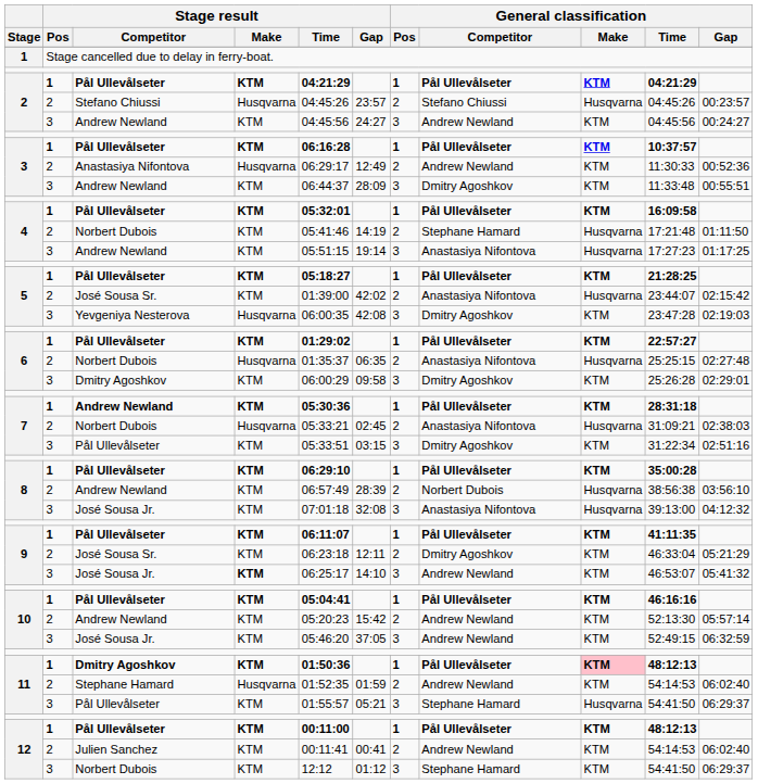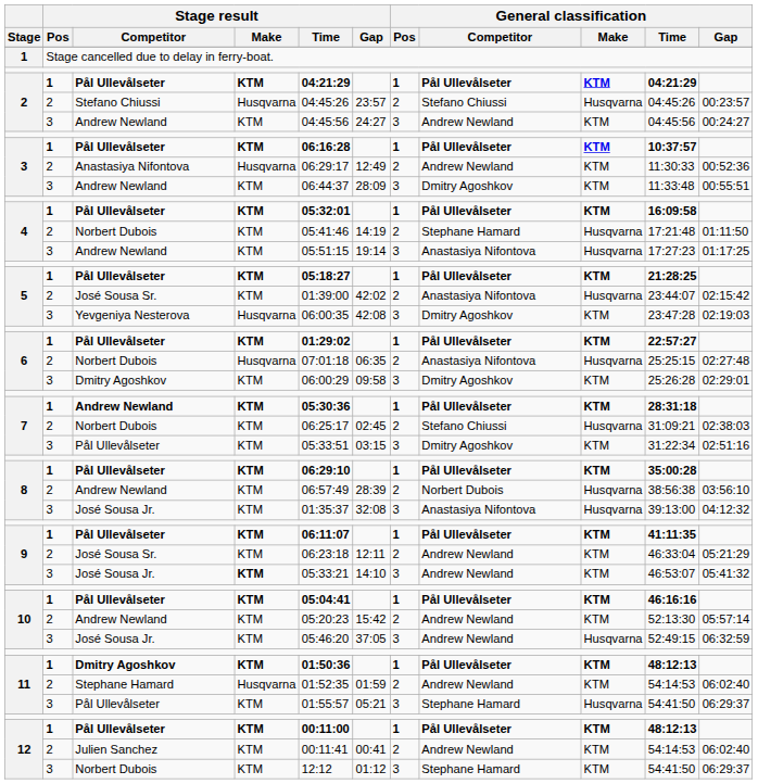 <table class="wikitable" style="font-size:97%;">
 <tr>
 <th></th>
 <th colspan=5><big>Stage result </big></th>
 <th colspan=5><big>General classification</big></th>
 </tr>
 <tr>
 <th width="40px">Stage</th>
 <th width="30px">Pos</th>
 <th width="200px">Competitor</th>
 <th width="70px">Make</th>
 <th width="40px">Time</th>
 <th width="40px">Gap</th>
 <th width="30px">Pos</th>
 <th width="200px">Competitor</th>
 <th width="70px">Make</th>
 <th width="40px">Time</th>
 <th width="40px">Gap</th>
 </tr>
 <tr>
 </tr>
 <tr>
 <th>1</th>
 <td colspan=10><div>Stage cancelled due to delay in ferry-boat.</div></td>
 </tr>
 <tr>
 <td colspan=11></td>
 </tr>
 <tr>
 <th rowspan=3>2</th>
 <td><strong>1</strong></td>
 <td><strong> Pål Ullevålseter</strong></td>
 <td><strong>KTM</strong></td>
 <td><strong>04:21:29</strong></td>
 <td></td>
 <td><strong>1</strong></td>
 <td><strong> Pål Ullevålseter</strong></td>
 <td><strong><a href='#'>KTM</a></strong></td>
 <td><strong>04:21:29</strong></td>
 <td></td>
 </tr>
 <tr>
 <td>2</td>
 <td> Stefano Chiussi</td>
 <td>Husqvarna</td>
 <td>04:45:26</td>
 <td>23:57</td>
 <td>2</td>
 <td> Stefano Chiussi</td>
 <td>Husqvarna</td>
 <td>04:45:26</td>
 <td>00:23:57</td>
 </tr>
 <tr>
 <td>3</td>
 <td> Andrew Newland</td>
 <td>KTM</td>
 <td>04:45:56</td>
 <td>24:27</td>
 <td>3</td>
 <td> Andrew Newland</td>
 <td>KTM</td>
 <td>04:45:56</td>
 <td>00:24:27</td>
 </tr>
 <tr>
 <td colspan=11></td>
 </tr>
 <tr>
 <th rowspan=3>3</th>
 <td><strong>1</strong></td>
 <td><strong> Pål Ullevålseter</strong></td>
 <td><strong>KTM</strong></td>
 <td><strong>06:16:28</strong></td>
 <td></td>
 <td><strong>1</strong></td>
 <td><strong> Pål Ullevålseter</strong></td>
 <td><strong><a href='#'>KTM</a></strong></td>
 <td><strong>10:37:57</strong></td>
 <td></td>
 </tr>
 <tr>
 <td>2</td>
 <td> Anastasiya Nifontova</td>
 <td>Husqvarna</td>
 <td>06:29:17</td>
 <td>12:49</td>
 <td>2</td>
 <td> Andrew Newland</td>
 <td>KTM</td>
 <td>11:30:33</td>
 <td>00:52:36</td>
 </tr>
 <tr>
 <td>3</td>
 <td> Andrew Newland</td>
 <td>KTM</td>
 <td>06:44:37</td>
 <td>28:09</td>
 <td>3</td>
 <td> Dmitry Agoshkov</td>
 <td>KTM</td>
 <td>11:33:48</td>
 <td>00:55:51</td>
 </tr>
 <tr>
 <td colspan=11></td>
 </tr>
 <tr>
 <th rowspan=3>4</th>
 <td><strong>1</strong></td>
 <td><strong> Pål Ullevålseter</strong></td>
 <td><strong>KTM</strong></td>
 <td><strong>05:32:01</strong></td>
 <td></td>
 <td><strong>1</strong></td>
 <td><strong> Pål Ullevålseter</strong></td>
 <td><strong>KTM</strong></td>
 <td><strong>16:09:58</strong></td>
 <td></td>
 </tr>
 <tr>
 <td>2</td>
 <td> Norbert Dubois</td>
 <td>KTM</td>
 <td>05:41:46</td>
 <td>14:19</td>
 <td>2</td>
 <td> Stephane Hamard</td>
 <td>Husqvarna</td>
 <td>17:21:48</td>
 <td>01:11:50</td>
 </tr>
 <tr>
 <td>3</td>
 <td> Andrew Newland</td>
 <td>KTM</td>
 <td>05:51:15</td>
 <td>19:14</td>
 <td>3</td>
 <td> Anastasiya Nifontova</td>
 <td>Husqvarna</td>
 <td>17:27:23</td>
 <td>01:17:25</td>
 </tr>
 <tr>
 <td colspan=11></td>
 </tr>
 <tr>
 <th rowspan=3>5</th>
 <td><strong>1</strong></td>
 <td><strong> Pål Ullevålseter</strong></td>
 <td><strong>KTM</strong></td>
 <td><strong>05:18:27</strong></td>
 <td></td>
 <td><strong>1</strong></td>
 <td><strong> Pål Ullevålseter</strong></td>
 <td><strong>KTM</strong></td>
 <td><strong>21:28:25</strong></td>
 <td></td>
 </tr>
 <tr>
 <td>2</td>
 <td> José Sousa Sr.</td>
 <td>KTM</td>
 <td>01:39:00</td>
 <td>42:02</td>
 <td>2</td>
 <td> Anastasiya Nifontova</td>
 <td>Husqvarna</td>
 <td>23:44:07</td>
 <td>02:15:42</td>
 </tr>
 <tr>
 <td>3</td>
 <td> Yevgeniya Nesterova</td>
 <td>Husqvarna</td>
 <td>06:00:35</td>
 <td>42:08</td>
 <td>3</td>
 <td> Dmitry Agoshkov</td>
 <td>KTM</td>
 <td>23:47:28</td>
 <td>02:19:03</td>
 </tr>
 <tr>
 <td colspan=11></td>
 </tr>
 <tr>
 <th rowspan=3>6</th>
 <td><strong>1</strong></td>
 <td><strong> Pål Ullevålseter</strong></td>
 <td><strong>KTM</strong></td>
 <td><strong>01:29:02</strong></td>
 <td></td>
 <td><strong>1</strong></td>
 <td><strong> Pål Ullevålseter</strong></td>
 <td><strong>KTM</strong></td>
 <td><strong>22:57:27</strong></td>
 <td></td>
 </tr>
 <tr>
 <td>2</td>
 <td> Norbert Dubois</td>
 <td>Husqvarna</td>
-<td>01:35:37</td>
+<td>07:01:18</td>
 <td>06:35</td>
 <td>2</td>
 <td> Anastasiya Nifontova</td>
 <td>Husqvarna</td>
 <td>25:25:15</td>
 <td>02:27:48</td>
 </tr>
 <tr>
 <td>3</td>
 <td> Dmitry Agoshkov</td>
 <td>KTM</td>
 <td>06:00:29</td>
 <td>09:58</td>
 <td>3</td>
 <td> Dmitry Agoshkov</td>
 <td>KTM</td>
 <td>25:26:28</td>
 <td>02:29:01</td>
 </tr>
 <tr>
 <td colspan=11></td>
 </tr>
 <tr>
 <th rowspan=3>7</th>
 <td><strong>1</strong></td>
 <td><strong> Andrew Newland</strong></td>
 <td><strong>KTM</strong></td>
 <td><strong>05:30:36</strong></td>
 <td></td>
 <td><strong>1</strong></td>
 <td><strong> Pål Ullevålseter</strong></td>
 <td><strong>KTM</strong></td>
 <td><strong>28:31:18</strong></td>
 <td></td>
 </tr>
 <tr>
 <td>2</td>
 <td> Norbert Dubois</td>
-<td>Husqvarna</td>
-<td>05:33:21</td>
+<td>KTM</td>
+<td>06:25:17</td>
 <td>02:45</td>
 <td>2</td>
-<td> Anastasiya Nifontova</td>
+<td> Stefano Chiussi</td>
 <td>Husqvarna</td>
 <td>31:09:21</td>
 <td>02:38:03</td>
 </tr>
 <tr>
 <td>3</td>
 <td> Pål Ullevålseter</td>
 <td>KTM</td>
 <td>05:33:51</td>
 <td>03:15</td>
 <td>3</td>
 <td> Dmitry Agoshkov</td>
 <td>KTM</td>
 <td>31:22:34</td>
 <td>02:51:16</td>
 </tr>
 <tr>
 <td colspan=11></td>
 </tr>
 <tr>
 <th rowspan=3>8</th>
 <td><strong>1</strong></td>
 <td><strong> Pål Ullevålseter</strong></td>
 <td><strong>KTM</strong></td>
 <td><strong>06:29:10</strong></td>
 <td></td>
 <td><strong>1</strong></td>
 <td><strong> Pål Ullevålseter</strong></td>
 <td><strong>KTM</strong></td>
 <td><strong>35:00:28</strong></td>
 <td></td>
 </tr>
 <tr>
 <td>2</td>
 <td> Andrew Newland</td>
 <td>KTM</td>
 <td>06:57:49</td>
 <td>28:39</td>
 <td>2</td>
 <td> Norbert Dubois</td>
 <td>Husqvarna</td>
 <td>38:56:38</td>
 <td>03:56:10</td>
 </tr>
 <tr>
 <td>3</td>
 <td> José Sousa Jr.</td>
 <td>KTM</td>
-<td>07:01:18</td>
+<td>01:35:37</td>
 <td>32:08</td>
 <td>3</td>
 <td> Anastasiya Nifontova</td>
 <td>Husqvarna</td>
 <td>39:13:00</td>
 <td>04:12:32</td>
 </tr>
 <tr>
 <td colspan=11></td>
 </tr>
 <tr>
 <th rowspan=3>9</th>
 <td><strong>1</strong></td>
 <td><strong> Pål Ullevålseter</strong></td>
 <td><strong>KTM</strong></td>
 <td><strong>06:11:07</strong></td>
 <td></td>
 <td><strong>1</strong></td>
 <td><strong> Pål Ullevålseter</strong></td>
 <td><strong>KTM</strong></td>
 <td><strong>41:11:35</strong></td>
 <td></td>
 </tr>
 <tr>
 <td>2</td>
 <td> José Sousa Sr.</td>
 <td>KTM</td>
 <td>06:23:18</td>
 <td>12:11</td>
 <td>2</td>
-<td> Dmitry Agoshkov</td>
+<td> Andrew Newland</td>
 <td>KTM</td>
 <td>46:33:04</td>
 <td>05:21:29</td>
 </tr>
 <tr>
 <td>3</td>
 <td> José Sousa Jr.</td>
 <td><strong>KTM</strong></td>
-<td>06:25:17</td>
+<td>05:33:21</td>
 <td>14:10</td>
 <td>3</td>
 <td> Andrew Newland</td>
 <td>KTM</td>
 <td>46:53:07</td>
 <td>05:41:32</td>
 </tr>
 <tr>
 <td colspan=11></td>
 </tr>
 <tr>
 <th rowspan=3>10</th>
 <td><strong>1</strong></td>
 <td><strong> Pål Ullevålseter</strong></td>
 <td><strong>KTM</strong></td>
 <td><strong>05:04:41</strong></td>
 <td></td>
 <td><strong>1</strong></td>
 <td><strong> Pål Ullevålseter</strong></td>
 <td><strong>KTM</strong></td>
 <td><strong>46:16:16</strong></td>
 <td></td>
 </tr>
 <tr>
 <td>2</td>
 <td> Andrew Newland</td>
 <td>KTM</td>
 <td>05:20:23</td>
 <td>15:42</td>
 <td>2</td>
 <td> Andrew Newland</td>
 <td>KTM</td>
 <td>52:13:30</td>
 <td>05:57:14</td>
 </tr>
 <tr>
 <td>3</td>
 <td> José Sousa Jr.</td>
 <td>KTM</td>
 <td>05:46:20</td>
 <td>37:05</td>
 <td>3</td>
 <td> Andrew Newland</td>
-<td>KTM</td>
+<td>Husqvarna</td>
 <td>52:49:15</td>
 <td>06:32:59</td>
 </tr>
 <tr>
 <td colspan=11></td>
 </tr>
 <tr>
 <th rowspan=3>11</th>
 <td><strong>1</strong></td>
 <td><strong> Dmitry Agoshkov</strong></td>
 <td><strong>KTM</strong></td>
 <td><strong>01:50:36</strong></td>
 <td></td>
 <td><strong>1</strong></td>
 <td><strong> Pål Ullevålseter</strong></td>
-<td style="background: pink;"><strong>KTM</strong></td>
+<td><strong>KTM</strong></td>
 <td><strong>48:12:13</strong></td>
 <td></td>
 </tr>
 <tr>
 <td>2</td>
 <td> Stephane Hamard</td>
 <td>Husqvarna</td>
 <td>01:52:35</td>
 <td>01:59</td>
 <td>2</td>
 <td> Andrew Newland</td>
 <td>KTM</td>
 <td>54:14:53</td>
 <td>06:02:40</td>
 </tr>
 <tr>
 <td>3</td>
 <td> Pål Ullevålseter</td>
 <td>KTM</td>
 <td>01:55:57</td>
 <td>05:21</td>
 <td>3</td>
 <td> Stephane Hamard</td>
 <td>Husqvarna</td>
 <td>54:41:50</td>
 <td>06:29:37</td>
 </tr>
 <tr>
 <td colspan=11></td>
 </tr>
 <tr>
 <th rowspan=3>12</th>
 <td><strong>1</strong></td>
 <td><strong> Pål Ullevålseter</strong></td>
 <td><strong>KTM</strong></td>
 <td><strong>00:11:00</strong></td>
 <td></td>
 <td><strong>1</strong></td>
 <td><strong> Pål Ullevålseter</strong></td>
 <td><strong>KTM</strong></td>
 <td><strong>48:12:13</strong></td>
 <td></td>
 </tr>
 <tr>
 <td>2</td>
 <td> Julien Sanchez</td>
 <td>KTM</td>
 <td>00:11:41</td>
 <td>00:41</td>
 <td>2</td>
 <td> Andrew Newland</td>
 <td>KTM</td>
 <td>54:14:53</td>
 <td>06:02:40</td>
 </tr>
 <tr>
 <td>3</td>
 <td> Norbert Dubois</td>
 <td>KTM</td>
 <td>12:12</td>
 <td>01:12</td>
 <td>3</td>
 <td> Stephane Hamard</td>
 <td>KTM</td>
 <td>54:41:50</td>
 <td>06:29:37</td>
 </tr>
 </table>
